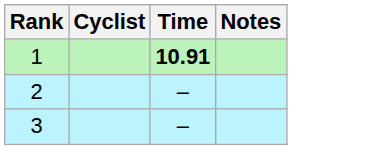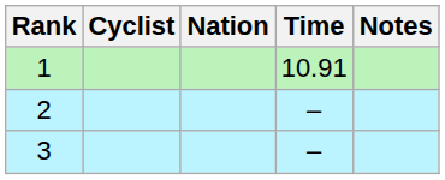 <table class="wikitable sortable" style="text-align:center">
 <tr>
 <th>Rank</th>
 <th>Cyclist</th>
+<th>Nation</th>
 <th>Time</th>
 <th>Notes</th>
 </tr>
 <tr bgcolor=bbf3bb>
 <td>1</td>
 <td align=left></td>
-<td><strong>10.91</strong></td>
+<td align=left></td>
+<td>10.91</td>
 <td></td>
 </tr>
 <tr bgcolor=bbf3ff>
 <td>2</td>
+<td align=left></td>
 <td align=left></td>
 <td>–</td>
 <td></td>
 </tr>
 <tr bgcolor=bbf3ff>
 <td>3</td>
 <td align=left></td>
+<td align=left></td>
 <td>–</td>
 <td></td>
 </tr>
 </table>
